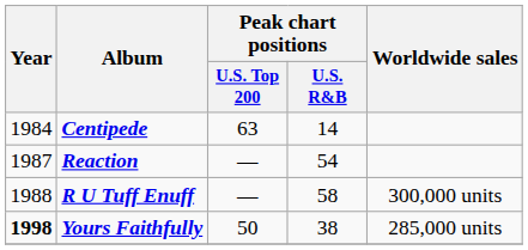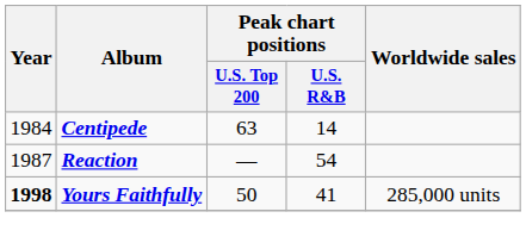 <table class=wikitable style=text-align:center;>
 <tr>
 <th rowspan=2>Year</th>
 <th rowspan=2>Album</th>
 <th colspan=2>Peak chart positions</th>
 <th rowspan=2>Worldwide sales</th>
 </tr>
 <tr style=font-size:smaller;>
 <th width=55><a href='#'>U.S. Top 200</a></th>
 <th width=55><a href='#'>U.S. R&B</a></th>
 </tr>
 <tr>
 <td>1984</td>
 <td align=left><strong><em><a href='#'>Centipede</a></em></strong><br></td>
 <td>63</td>
 <td>14</td>
 <td></td>
 </tr>
 <tr>
 <td>1987</td>
 <td align=left><strong><em><a href='#'>Reaction</a></em></strong><br></td>
 <td>—</td>
 <td>54</td>
 <td></td>
 </tr>
 <tr>
-<td>1988</td>
-<td align=left><strong><em><a href='#'>R U Tuff Enuff</a></em></strong><br></td>
-<td>—</td>
-<td>58</td>
-<td>300,000 units</td>
-</tr>
-<tr>
 <td><strong>1998</strong></td>
 <td align=left><strong><em><a href='#'>Yours Faithfully</a></em></strong><br></td>
 <td>50</td>
-<td>38</td>
+<td>41</td>
 <td>285,000 units</td>
 </tr>
 <tr>
 </tr>
 </table>
